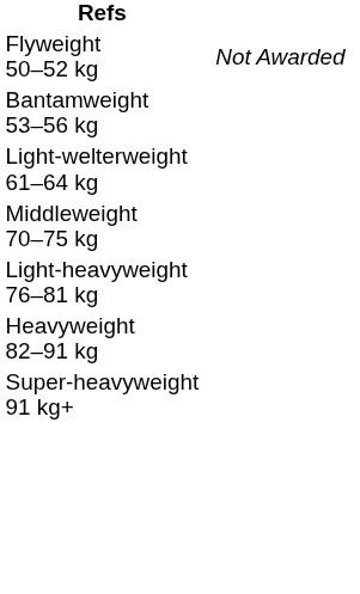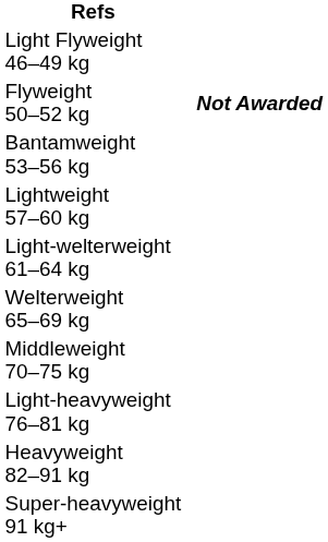 <table>
 <tr>
 <th>Refs</th>
 </tr>
 <tr>
+<td>Light Flyweight<br>46–49 kg</td>
+<td> </td>
+<td></td>
+<td><br></td>
+<td align=center></td>
+</tr>
+<tr>
 <td>Flyweight<br>50–52 kg</td>
 <td></td>
 <td></td>
-<td><em>Not Awarded</em></td>
+<td><strong><em>Not Awarded</em></strong></td>
 <td align=center></td>
 </tr>
 <tr>
 <td>Bantamweight<br>53–56 kg</td>
 <td></td>
 <td></td>
 <td><br></td>
 <td align=center></td>
 </tr>
 <tr>
+<td>Lightweight<br>57–60 kg</td>
+<td></td>
+<td></td>
+<td><br></td>
+<td align=center></td>
+</tr>
+<tr>
 <td>Light-welterweight<br>61–64 kg</td>
 <td></td>
 <td></td>
 <td><br></td>
+<td align=center></td>
+</tr>
+<tr>
+<td>Welterweight<br>65–69 kg</td>
+<td></td>
+<td> </td>
+<td>  <br> </td>
 <td align=center></td>
 </tr>
 <tr>
 <td>Middleweight<br>70–75 kg</td>
 <td></td>
 <td></td>
 <td><br></td>
 <td align=center></td>
 </tr>
 <tr>
 <td>Light-heavyweight<br>76–81 kg</td>
 <td></td>
 <td> </td>
 <td><br></td>
 <td align=center></td>
 </tr>
 <tr>
 <td>Heavyweight<br>82–91 kg</td>
 <td></td>
 <td> </td>
 <td><br></td>
 <td align=center></td>
 </tr>
 <tr>
 <td>Super-heavyweight<br>91 kg+</td>
 <td></td>
 <td></td>
 <td><br></td>
 <td align=center></td>
 </tr>
 </table>
